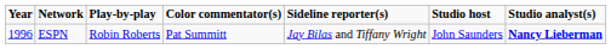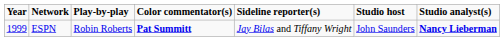 <table class=wikitable>
 <tr>
 <td><strong>Year</strong></td>
 <td><strong>Network</strong></td>
 <td><strong>Play-by-play</strong></td>
 <td><strong>Color commentator(s)</strong></td>
 <td><strong>Sideline reporter(s)</strong></td>
 <td><strong>Studio host</strong></td>
 <td><strong>Studio analyst(s)</strong></td>
 </tr>
 <tr>
-<td><a href='#'>1996</a></td>
+<td><a href='#'>1999</a></td>
 <td><a href='#'>ESPN</a></td>
 <td><a href='#'>Robin Roberts</a></td>
-<td><a href='#'>Pat Summitt</a></td>
+<td><strong><a href='#'>Pat Summitt</a></strong></td>
 <td><em><a href='#'>Jay Bilas</a></em> and <em>Tiffany Wright</em></td>
 <td><a href='#'>John Saunders</a></td>
 <td><strong><a href='#'>Nancy Lieberman</a></strong></td>
 </tr>
 </table>
